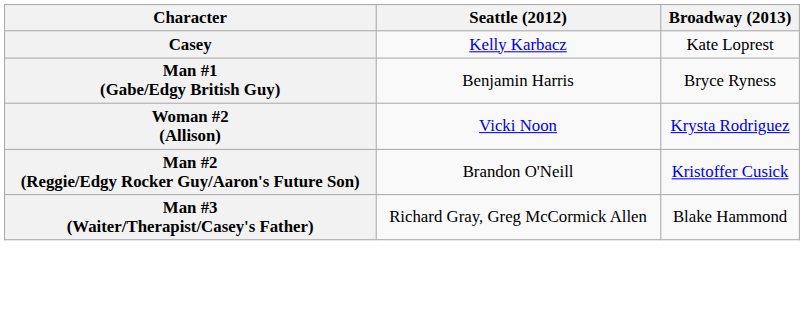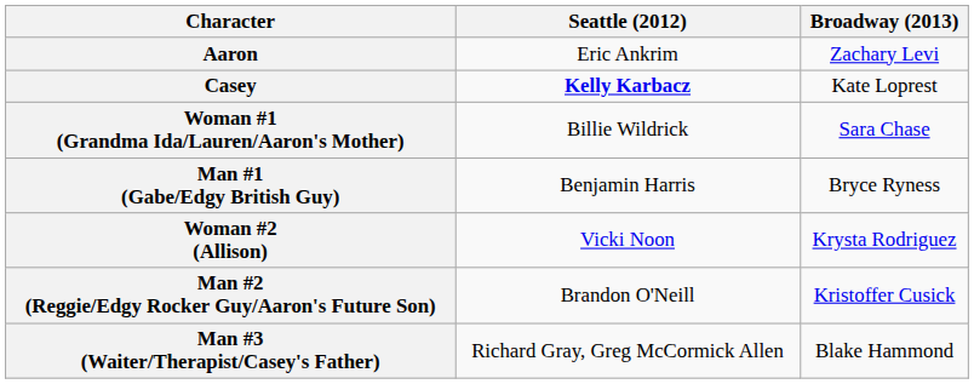 <table class="wikitable sortable" style="width:60%;">
 <tr>
 <th scope="col">Character</th>
 <th scope="col" class="unsortable">Seattle (2012)</th>
 <th scope="col" class="unsortable">Broadway (2013)</th>
 </tr>
 <tr>
+<th scope="row">Aaron</th>
+<td style="text-align:center;">Eric Ankrim</td>
+<td style="text-align:center;"><a href='#'>Zachary Levi</a></td>
+</tr>
+<tr>
 <th scope="row">Casey</th>
-<td style="text-align:center;"><a href='#'>Kelly Karbacz</a></td>
+<td style="text-align:center;"><strong><a href='#'>Kelly Karbacz</a></strong></td>
 <td style="text-align:center;">Kate Loprest</td>
+</tr>
+<tr>
+<th scope="row">Woman #1<br>(Grandma Ida/Lauren/Aaron's Mother)</th>
+<td style="text-align:center;">Billie Wildrick</td>
+<td style="text-align:center;"><a href='#'>Sara Chase</a></td>
 </tr>
 <tr>
 <th scope="row">Man #1<br>(Gabe/Edgy British Guy)</th>
 <td style="text-align:center;">Benjamin Harris</td>
 <td style="text-align:center;">Bryce Ryness</td>
 </tr>
 <tr>
 <th scope="row">Woman #2<br>(Allison)</th>
 <td style="text-align:center;"><a href='#'>Vicki Noon</a></td>
 <td style="text-align:center;"><a href='#'>Krysta Rodriguez</a></td>
 </tr>
 <tr>
 <th scope="row">Man #2<br>(Reggie/Edgy Rocker Guy/Aaron's Future Son)</th>
 <td style="text-align:center;">Brandon O'Neill</td>
 <td style="text-align:center;"><a href='#'>Kristoffer Cusick</a></td>
 </tr>
 <tr>
 <th scope="row">Man #3<br>(Waiter/Therapist/Casey's Father)</th>
 <td style="text-align:center;">Richard Gray, Greg McCormick Allen</td>
 <td style="text-align:center;">Blake Hammond</td>
 </tr>
 </table>
